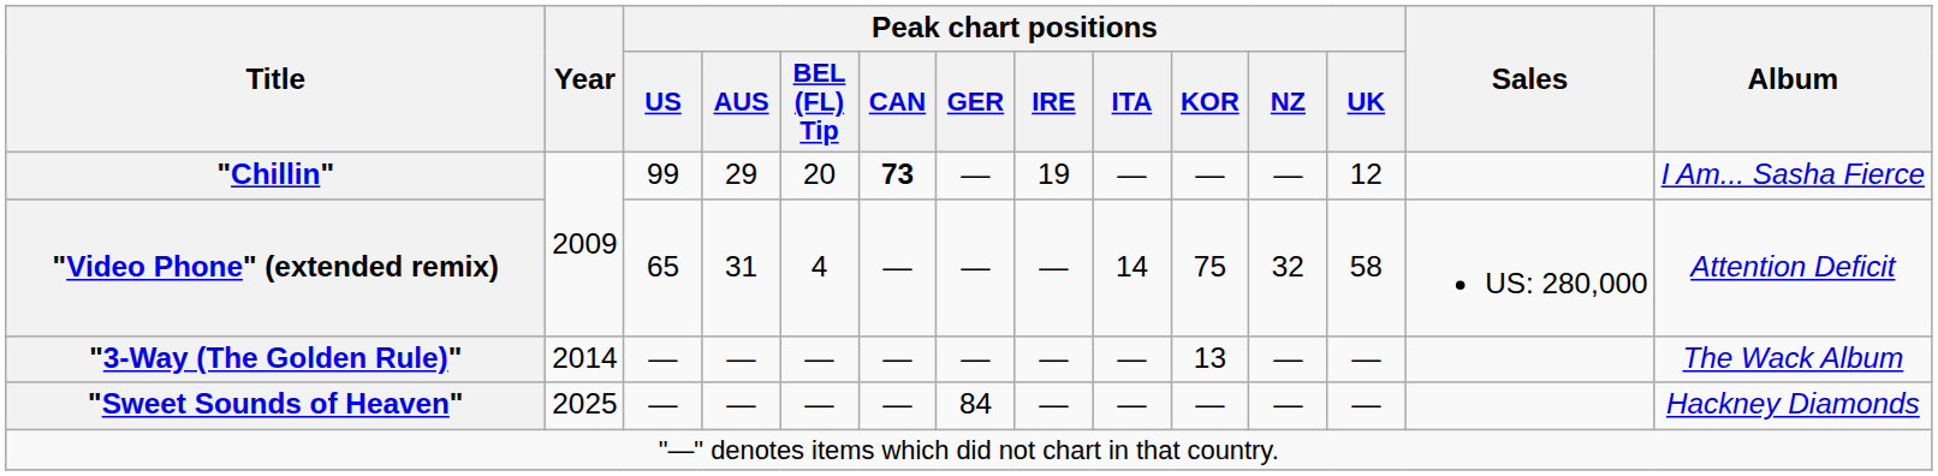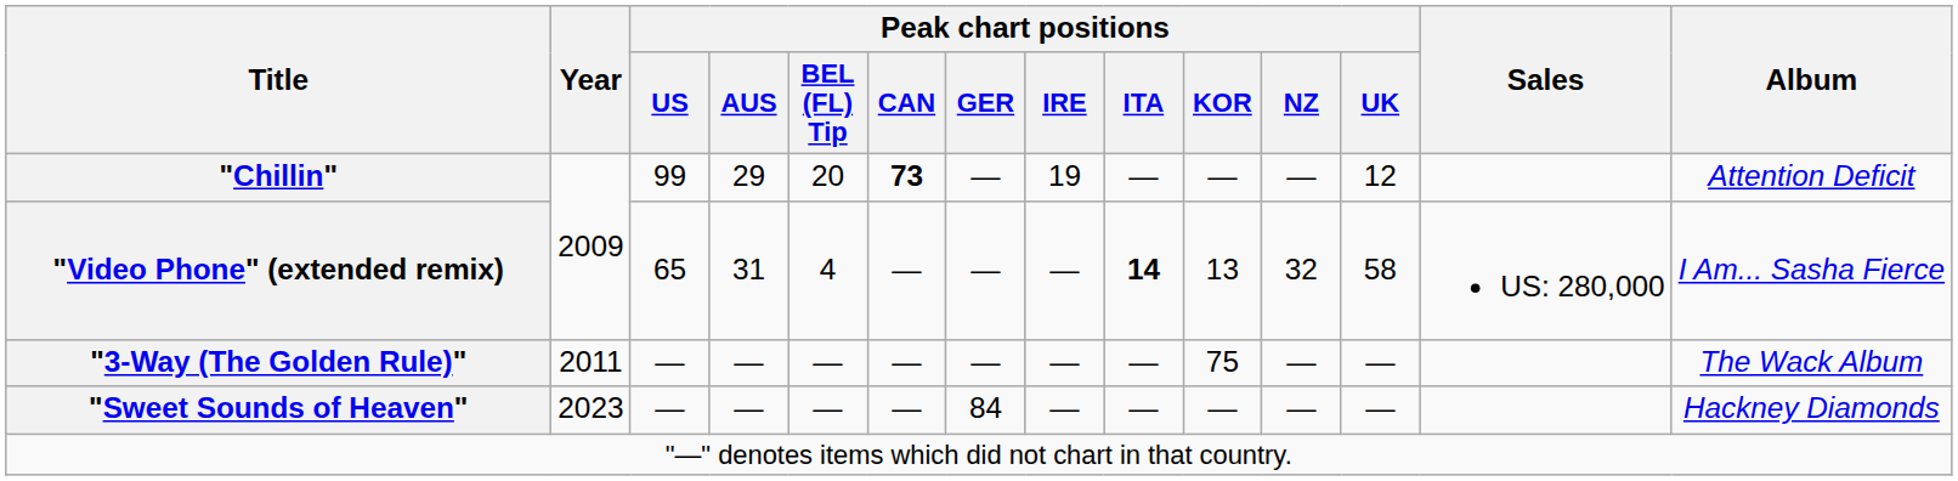 <table class="wikitable plainrowheaders" style="text-align:center;">
 <tr>
 <th scope="col" rowspan="2" style="width:18em;">Title</th>
 <th scope="col" rowspan="2" style="width:1em;">Year</th>
 <th scope="col" colspan="10">Peak chart positions</th>
 <th scope="col" rowspan="2">Sales</th>
 <th scope="col" rowspan="2">Album</th>
 </tr>
 <tr>
 <th scope="col" style="width:2.5em;font-size:90%;"><a href='#'>US</a><br></th>
 <th scope="col" style="width:2.5em;font-size:90%;"><a href='#'>AUS</a><br></th>
 <th scope="col" style="width:2.5em;font-size:90%;"><a href='#'>BEL (FL)<br>Tip</a><br></th>
 <th scope="col" style="width:2.5em;font-size:90%;"><a href='#'>CAN</a><br></th>
 <th scope="col" style="width:2.5em;font-size:90%;"><a href='#'>GER</a><br></th>
 <th scope="col" style="width:2.5em;font-size:90%;"><a href='#'>IRE</a><br></th>
 <th style="width:2.5em;font-size:90%"><a href='#'>ITA</a><br></th>
 <th scope="col" style="width:2.5em;font-size:90%;"><a href='#'>KOR</a><br></th>
 <th style="width:2.5em;font-size:90%"><a href='#'>NZ</a><br></th>
 <th scope="col" style="width:2.5em;font-size:90%;"><a href='#'>UK</a><br></th>
 </tr>
 <tr>
 <th scope="row">"<a href='#'>Chillin</a>"<br></th>
 <td rowspan="2">2009</td>
 <td>99</td>
 <td>29</td>
 <td>20</td>
 <td><strong>73</strong></td>
 <td>—</td>
 <td>19</td>
 <td>—</td>
 <td>—</td>
 <td>—</td>
 <td>12</td>
 <td></td>
-<td><em><a href='#'>I Am... Sasha Fierce</a></em></td>
+<td><em><a href='#'>Attention Deficit</a></em></td>
 </tr>
 <tr>
 <th scope="row">"<a href='#'>Video Phone</a>" (extended remix)<br></th>
 <td>65</td>
 <td>31</td>
 <td>4</td>
 <td>—</td>
 <td>—</td>
 <td>—</td>
-<td>14</td>
-<td>75</td>
+<td><strong>14</strong></td>
+<td>13</td>
 <td>32</td>
 <td>58</td>
 <td><br><ul><li>US: 280,000</li></ul></td>
-<td><em><a href='#'>Attention Deficit</a></em></td>
+<td><em><a href='#'>I Am... Sasha Fierce</a></em></td>
 </tr>
 <tr>
 <th scope="row">"<a href='#'>3-Way (The Golden Rule)</a>" <br></th>
-<td>2014</td>
+<td>2011</td>
 <td>—</td>
 <td>—</td>
 <td>—</td>
 <td>—</td>
 <td>—</td>
 <td>—</td>
 <td>—</td>
-<td>13</td>
+<td>75</td>
 <td>—</td>
 <td>—</td>
 <td></td>
 <td><em><a href='#'>The Wack Album</a></em></td>
 </tr>
 <tr>
 <th scope="row">"<a href='#'>Sweet Sounds of Heaven</a>" <br></th>
-<td>2025</td>
+<td>2023</td>
 <td>—</td>
 <td>—</td>
 <td>—</td>
 <td>—</td>
 <td>84</td>
 <td>—</td>
 <td>—</td>
 <td>—</td>
 <td>—</td>
 <td>—</td>
 <td></td>
 <td><em><a href='#'>Hackney Diamonds</a></em></td>
 </tr>
 <tr>
 <td colspan="18" style="text-align:center; font-size:90%;">"—" denotes items which did not chart in that country.</td>
 </tr>
 </table>
